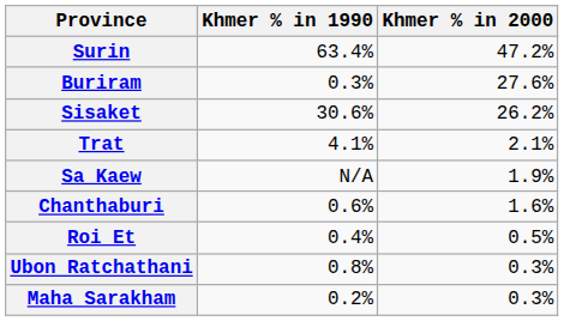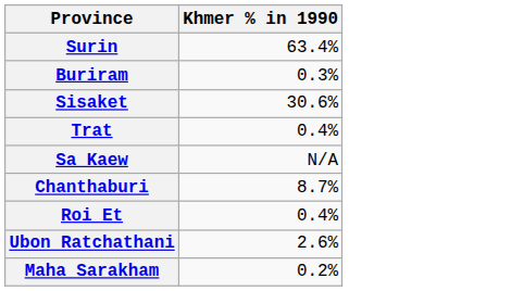 <table class="wikitable sortable plainrowheaders" style="text-align:right">
 <tr>
 <th>Province</th>
 <th>Khmer % in 1990</th>
-<th>Khmer % in 2000<br></th>
 </tr>
 <tr>
 <th scope=row><a href='#'>Surin</a></th>
 <td>63.4%</td>
-<td>47.2%</td>
 </tr>
 <tr>
 <th scope=row><a href='#'>Buriram</a></th>
 <td>0.3%</td>
-<td>27.6%</td>
 </tr>
 <tr>
 <th scope=row><a href='#'>Sisaket</a></th>
 <td>30.6%</td>
-<td>26.2%</td>
 </tr>
 <tr>
 <th scope=row><a href='#'>Trat</a></th>
-<td>4.1%</td>
-<td>2.1%</td>
+<td>0.4%</td>
 </tr>
 <tr>
 <th scope=row><a href='#'>Sa Kaew</a></th>
 <td>N/A</td>
-<td>1.9%</td>
 </tr>
 <tr>
 <th scope=row><a href='#'>Chanthaburi</a></th>
-<td>0.6%</td>
-<td>1.6%</td>
+<td>8.7%</td>
 </tr>
 <tr>
 <th scope=row><a href='#'>Roi Et</a></th>
 <td>0.4%</td>
-<td>0.5%</td>
 </tr>
 <tr>
 <th scope=row><a href='#'>Ubon Ratchathani</a></th>
-<td>0.8%</td>
-<td>0.3%</td>
+<td>2.6%</td>
 </tr>
 <tr>
 <th scope=row><a href='#'>Maha Sarakham</a></th>
 <td>0.2%</td>
-<td>0.3%</td>
 </tr>
 </table>
